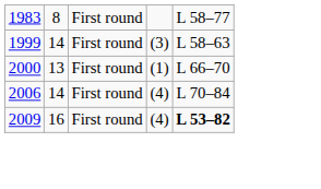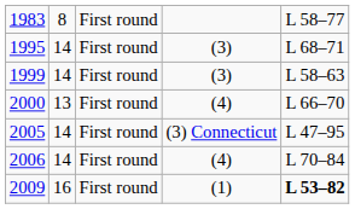 <table class="wikitable" style="text-align:center;">
 <tr>
 <td><a href='#'>1983</a></td>
 <td>8</td>
 <td>First round</td>
 <td></td>
 <td>L 58–77</td>
+</tr>
+<tr>
+<td><a href='#'>1995</a></td>
+<td>14</td>
+<td>First round</td>
+<td>(3) </td>
+<td>L 68–71</td>
 </tr>
 <tr>
 <td><a href='#'>1999</a></td>
 <td>14</td>
 <td>First round</td>
 <td>(3) </td>
 <td>L 58–63</td>
 </tr>
 <tr>
 <td><a href='#'>2000</a></td>
 <td>13</td>
 <td>First round</td>
-<td>(1) </td>
+<td>(4) </td>
 <td>L 66–70</td>
+</tr>
+<tr>
+<td><a href='#'>2005</a></td>
+<td>14</td>
+<td>First round</td>
+<td>(3) <a href='#'>Connecticut</a></td>
+<td>L 47–95</td>
 </tr>
 <tr>
 <td><a href='#'>2006</a></td>
 <td>14</td>
 <td>First round</td>
 <td>(4) </td>
 <td>L 70–84</td>
 </tr>
 <tr>
 <td><a href='#'>2009</a></td>
 <td>16</td>
 <td>First round</td>
-<td>(4) </td>
+<td>(1) </td>
 <td><strong>L 53–82</strong></td>
 </tr>
 </table>
